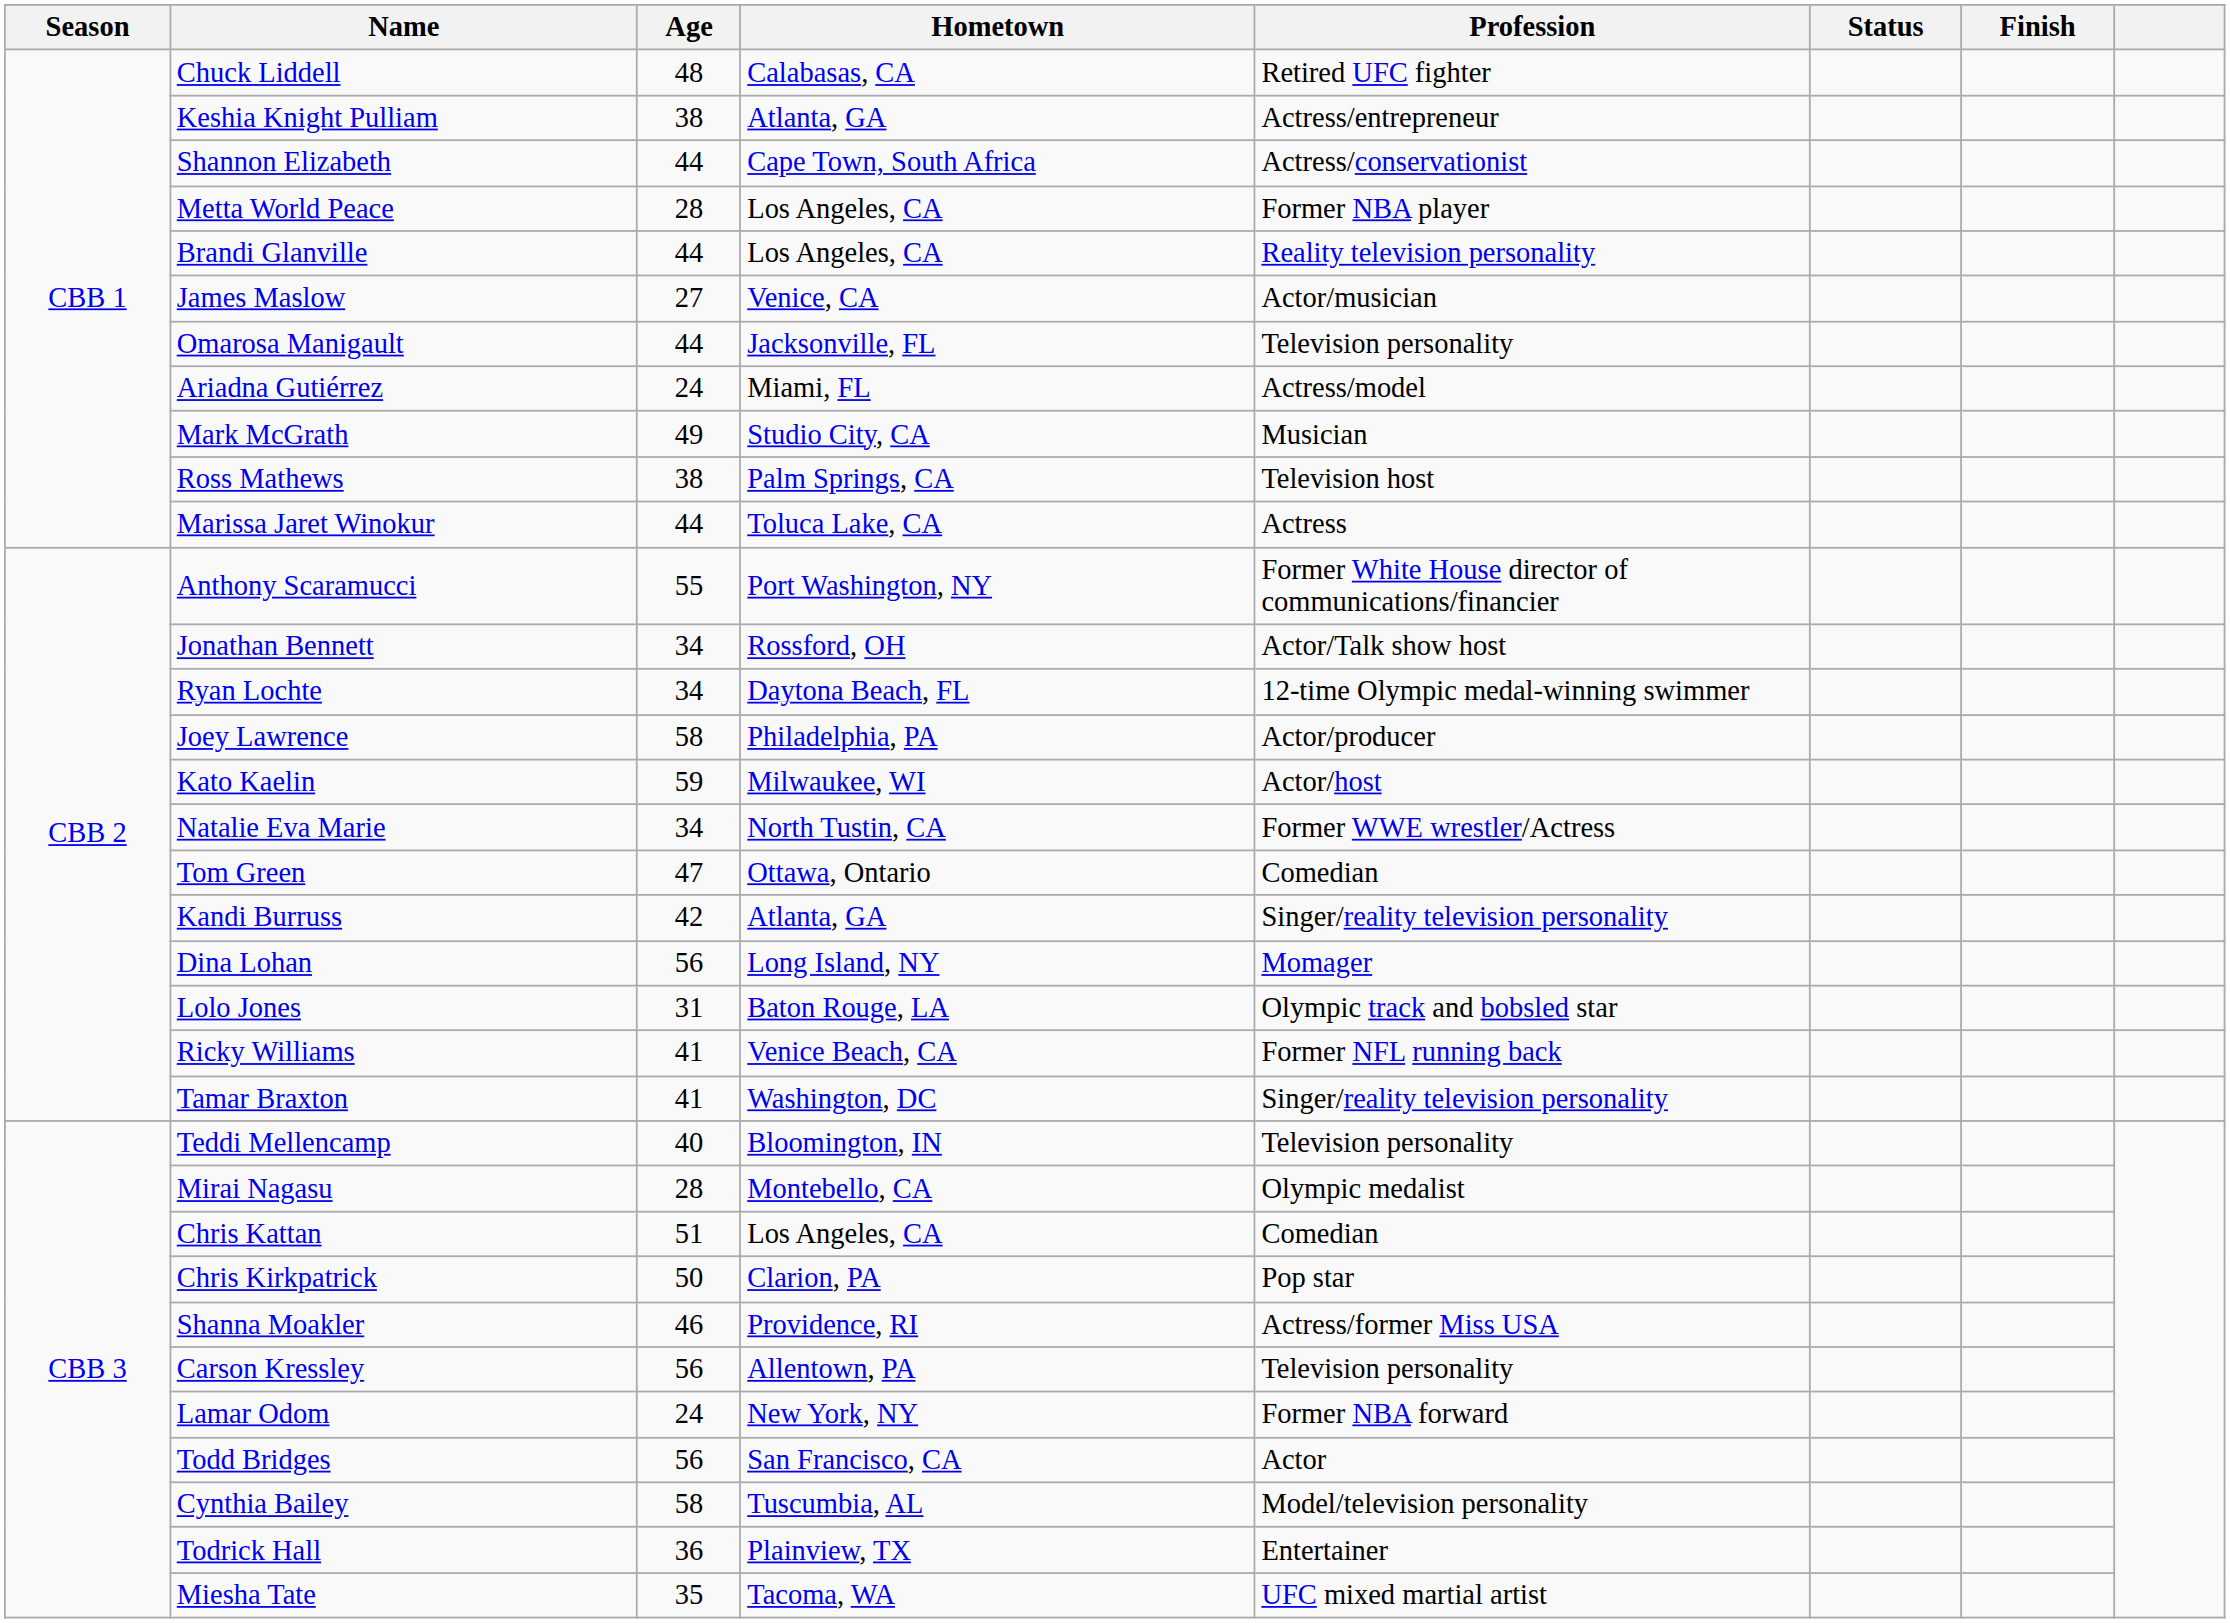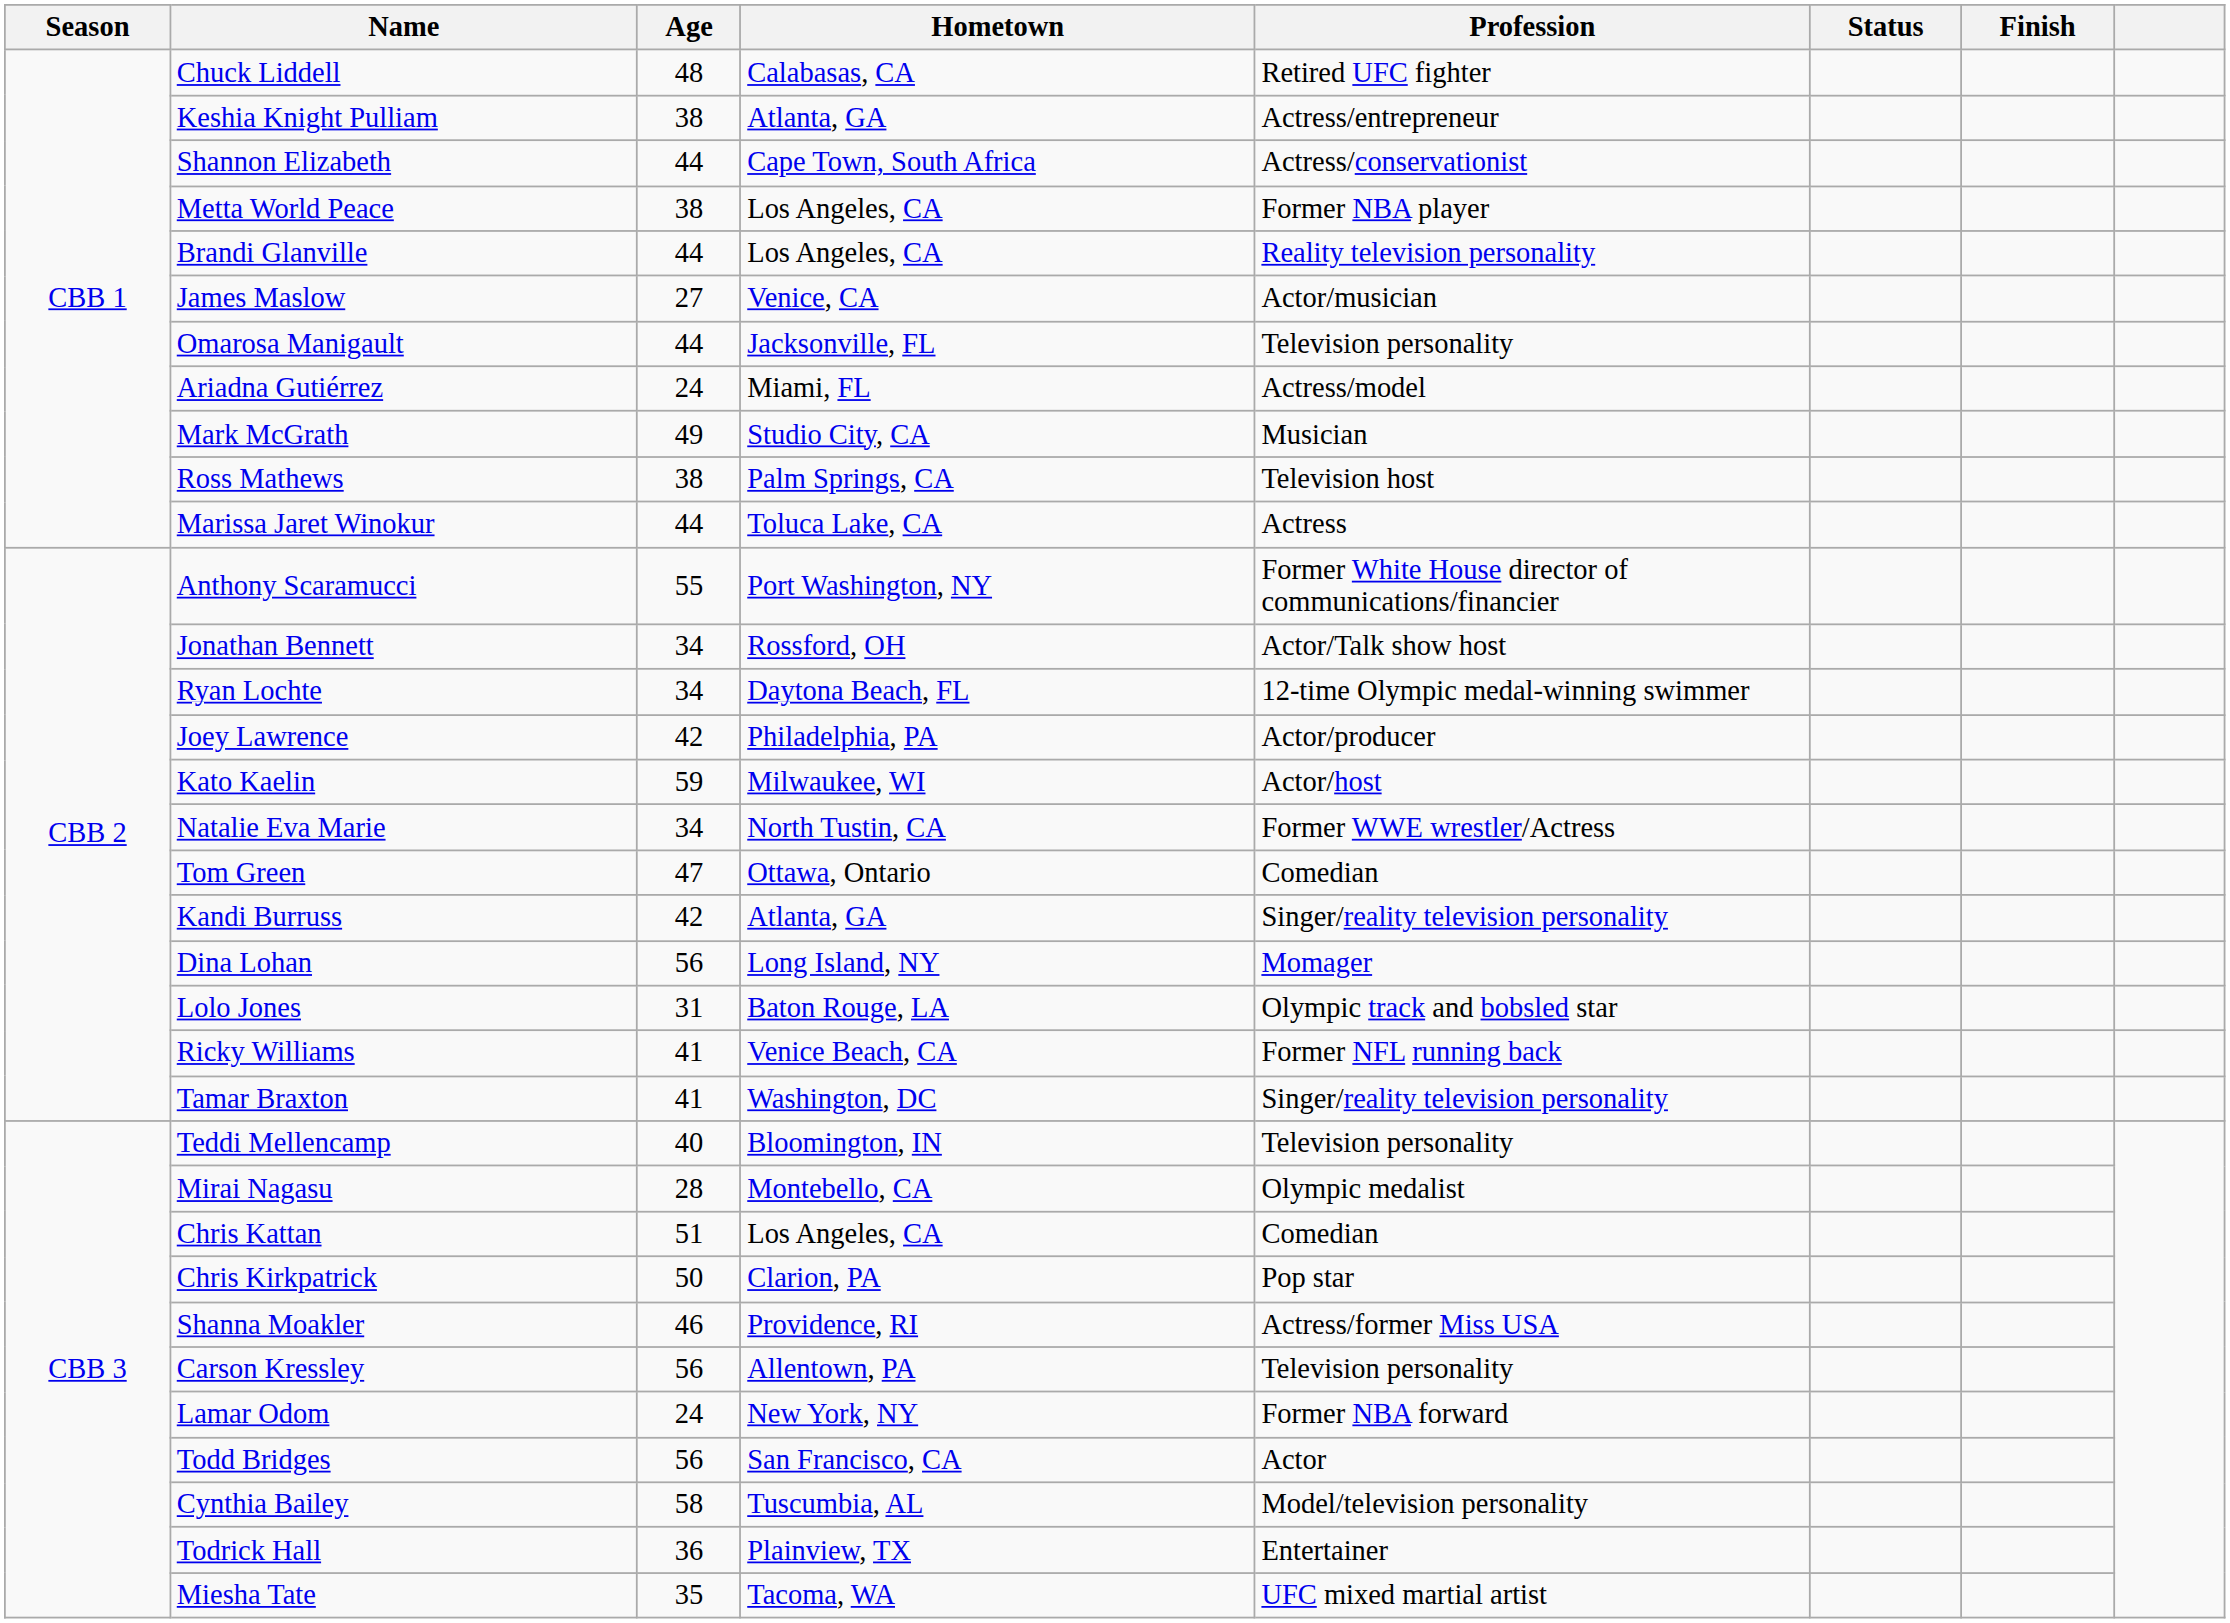 <table class="wikitable sortable plainrowheaders">
 <tr>
 <th scope="col">Season</th>
 <th scope="col">Name</th>
 <th scope="col">Age</th>
 <th scope="col">Hometown</th>
 <th scope="col" class="unsortable" style="width:25%;">Profession</th>
 <th scope="col">Status</th>
 <th scope="col">Finish</th>
 <th scope="col" class="unsortable" style="width:5%;"></th>
 </tr>
 <tr>
 <td scope="row" style="text-align:center;" rowspan="11"><a href='#'>CBB 1</a></td>
 <td data-sort-value="Liddell, Chuck"><a href='#'>Chuck Liddell</a></td>
 <td style="text-align:center;">48</td>
 <td><a href='#'>Calabasas</a>, <a href='#'>CA</a></td>
 <td>Retired <a href='#'>UFC</a> fighter</td>
 <td></td>
 <td></td>
 <td></td>
 </tr>
 <tr>
 <td scope="row" data-sort-value="Knight Pulliam, Keshia"><a href='#'>Keshia Knight Pulliam</a></td>
 <td style="text-align:center;">38</td>
 <td><a href='#'>Atlanta</a>, <a href='#'>GA</a></td>
 <td>Actress/entrepreneur</td>
 <td></td>
 <td></td>
 <td></td>
 </tr>
 <tr>
 <td scope="row" data-sort-value="Elizabeth, Shannon"><a href='#'>Shannon Elizabeth</a></td>
 <td style="text-align:center;">44</td>
 <td><a href='#'>Cape Town, South Africa</a></td>
 <td>Actress/<a href='#'>conservationist</a></td>
 <td></td>
 <td></td>
 <td></td>
 </tr>
 <tr>
 <td scope="row" data-sort-value="World Peace, Metta"><a href='#'>Metta World Peace</a></td>
-<td style="text-align:center;">28</td>
+<td style="text-align:center;">38</td>
 <td>Los Angeles, <a href='#'>CA</a></td>
 <td>Former <a href='#'>NBA</a> player</td>
 <td></td>
 <td></td>
 <td></td>
 </tr>
 <tr>
 <td scope="row" data-sort-value="Glanville, Brandi"><a href='#'>Brandi Glanville</a></td>
 <td style="text-align:center;">44</td>
 <td>Los Angeles, <a href='#'>CA</a></td>
 <td><a href='#'>Reality television personality</a></td>
 <td></td>
 <td></td>
 <td></td>
 </tr>
 <tr>
 <td scope="row" data-sort-value="Maslow, James"><a href='#'>James Maslow</a></td>
 <td style="text-align:center;">27</td>
 <td><a href='#'>Venice</a>, <a href='#'>CA</a></td>
 <td>Actor/musician</td>
 <td></td>
 <td></td>
 <td></td>
 </tr>
 <tr>
 <td scope="row" data-sort-value="Manigault, Omarosa"><a href='#'>Omarosa Manigault</a></td>
 <td style="text-align:center;">44</td>
 <td><a href='#'>Jacksonville</a>, <a href='#'>FL</a></td>
 <td>Television personality</td>
 <td></td>
 <td></td>
 <td></td>
 </tr>
 <tr>
 <td scope="row" data-sort-value="Gutiérrez, Ariadna"><a href='#'>Ariadna Gutiérrez</a></td>
 <td style="text-align:center;">24</td>
 <td>Miami, <a href='#'>FL</a></td>
 <td>Actress/model</td>
 <td></td>
 <td></td>
 <td></td>
 </tr>
 <tr>
 <td scope="row" data-sort-value="McGrath, Mark"><a href='#'>Mark McGrath</a></td>
 <td style="text-align:center;">49</td>
 <td><a href='#'>Studio City</a>, <a href='#'>CA</a></td>
 <td>Musician</td>
 <td></td>
 <td></td>
 <td></td>
 </tr>
 <tr>
 <td scope="row" data-sort-value="Mathews, Ross"><a href='#'>Ross Mathews</a></td>
 <td style="text-align:center;">38</td>
 <td><a href='#'>Palm Springs</a>, <a href='#'>CA</a></td>
 <td>Television host</td>
 <td></td>
 <td></td>
 <td></td>
 </tr>
 <tr>
 <td scope="row" data-sort-value="Jaret Winokur, Marissa"><a href='#'>Marissa Jaret Winokur</a></td>
 <td style="text-align:center;">44</td>
 <td><a href='#'>Toluca Lake</a>, <a href='#'>CA</a></td>
 <td>Actress</td>
 <td></td>
 <td></td>
 <td></td>
 </tr>
 <tr>
 <td scope="row" style="text-align:center;" rowspan="12"><a href='#'>CBB 2</a></td>
 <td data-sort-value="Scaramucci, Anthony"><a href='#'>Anthony Scaramucci</a></td>
 <td style="text-align:center;">55</td>
 <td><a href='#'>Port Washington</a>, <a href='#'>NY</a></td>
 <td>Former <a href='#'>White House</a> director of communications/financier</td>
 <td></td>
 <td></td>
 <td></td>
 </tr>
 <tr>
 <td scope="row" data-sort-value="Bennett, Jonathan"><a href='#'>Jonathan Bennett</a></td>
 <td style="text-align:center;">34</td>
 <td><a href='#'>Rossford</a>, <a href='#'>OH</a></td>
 <td>Actor/Talk show host</td>
 <td></td>
 <td></td>
 <td></td>
 </tr>
 <tr>
 <td scope="row" data-sort-value="Lochte, Ryan"><a href='#'>Ryan Lochte</a></td>
 <td style="text-align:center;">34</td>
 <td><a href='#'>Daytona Beach</a>, <a href='#'>FL</a></td>
 <td>12-time Olympic medal-winning swimmer</td>
 <td></td>
 <td></td>
 <td></td>
 </tr>
 <tr>
 <td scope="row" data-sort-value="Lawrence, Joey"><a href='#'>Joey Lawrence</a></td>
-<td style="text-align:center;">58</td>
+<td style="text-align:center;">42</td>
 <td><a href='#'>Philadelphia</a>, <a href='#'>PA</a></td>
 <td>Actor/producer</td>
 <td></td>
 <td></td>
 <td></td>
 </tr>
 <tr>
 <td scope="row" data-sort-value="Kaelin, Kato"><a href='#'>Kato Kaelin</a></td>
 <td style="text-align:center;">59</td>
 <td><a href='#'>Milwaukee</a>, <a href='#'>WI</a></td>
 <td>Actor/<a href='#'>host</a></td>
 <td></td>
 <td></td>
 <td></td>
 </tr>
 <tr>
 <td scope="row" data-sort-value="Eva Marie, Natalie"><a href='#'>Natalie Eva Marie</a></td>
 <td style="text-align:center;">34</td>
 <td><a href='#'>North Tustin</a>, <a href='#'>CA</a></td>
 <td>Former <a href='#'>WWE wrestler</a>/Actress</td>
 <td></td>
 <td></td>
 <td></td>
 </tr>
 <tr>
 <td scope="row" data-sort-value="Green, Tom"><a href='#'>Tom Green</a></td>
 <td style="text-align:center;">47</td>
 <td><a href='#'>Ottawa</a>, Ontario</td>
 <td>Comedian</td>
 <td></td>
 <td></td>
 <td></td>
 </tr>
 <tr>
 <td scope="row" data-sort-value="Burruss, Kandi"><a href='#'>Kandi Burruss</a></td>
 <td style="text-align:center;">42</td>
 <td><a href='#'>Atlanta</a>, <a href='#'>GA</a></td>
 <td>Singer/<a href='#'>reality television personality</a></td>
 <td></td>
 <td></td>
 <td></td>
 </tr>
 <tr>
 <td scope="row" data-sort-value="Lohan, Dina"><a href='#'>Dina Lohan</a></td>
 <td style="text-align:center;">56</td>
 <td><a href='#'>Long Island</a>, <a href='#'>NY</a></td>
 <td><a href='#'>Momager</a></td>
 <td></td>
 <td></td>
 <td></td>
 </tr>
 <tr>
 <td scope="row" data-sort-value="Jones, Lolo"><a href='#'>Lolo Jones</a></td>
 <td style="text-align:center;">31</td>
 <td><a href='#'>Baton Rouge</a>, <a href='#'>LA</a></td>
 <td>Olympic <a href='#'>track</a> and <a href='#'>bobsled</a> star</td>
 <td></td>
 <td></td>
 <td></td>
 </tr>
 <tr>
 <td scope="row" data-sort-value="Williams, Ricky"><a href='#'>Ricky Williams</a></td>
 <td style="text-align:center;">41</td>
 <td><a href='#'>Venice Beach</a>, <a href='#'>CA</a></td>
 <td>Former <a href='#'>NFL</a> <a href='#'>running back</a></td>
 <td></td>
 <td></td>
 <td></td>
 </tr>
 <tr>
 <td scope="row" data-sort-value="Braxton, Tamar"><a href='#'>Tamar Braxton</a></td>
 <td style="text-align:center;">41</td>
 <td><a href='#'>Washington</a>, <a href='#'>DC</a></td>
 <td>Singer/<a href='#'>reality television personality</a></td>
 <td></td>
 <td></td>
 <td></td>
 </tr>
 <tr>
 <td scope="row" style="text-align:center;" rowspan="11"><a href='#'>CBB 3</a></td>
 <td scope="row" data-sort-value="Mellencamp, Teddi"><a href='#'>Teddi Mellencamp</a></td>
 <td style="text-align:center;">40</td>
 <td><a href='#'>Bloomington</a>, <a href='#'>IN</a></td>
 <td>Television personality</td>
 <td></td>
 <td></td>
 <td rowspan="11"></td>
 </tr>
 <tr>
 <td scope="row" data-sort-value="Nagasu, Mirai"><a href='#'>Mirai Nagasu</a></td>
 <td style="text-align:center;">28</td>
 <td><a href='#'>Montebello</a>, <a href='#'>CA</a></td>
 <td>Olympic medalist</td>
 <td></td>
 <td></td>
 </tr>
 <tr>
 <td scope="row" data-sort-value="Kattan, Chris"><a href='#'>Chris Kattan</a></td>
 <td style="text-align:center;">51</td>
 <td>Los Angeles, <a href='#'>CA</a></td>
 <td>Comedian</td>
 <td></td>
 <td></td>
 </tr>
 <tr>
 <td scope="row" data-sort-value="Kirkpatrick, Chris"><a href='#'>Chris Kirkpatrick</a></td>
 <td style="text-align:center;">50</td>
 <td><a href='#'>Clarion</a>, <a href='#'>PA</a></td>
 <td>Pop star</td>
 <td></td>
 <td></td>
 </tr>
 <tr>
 <td scope="row" data-sort-value="Moakler, Shanna"><a href='#'>Shanna Moakler</a></td>
 <td style="text-align:center;">46</td>
 <td><a href='#'>Providence</a>, <a href='#'>RI</a></td>
 <td>Actress/former <a href='#'>Miss USA</a></td>
 <td></td>
 <td></td>
 </tr>
 <tr>
 <td scope="row" data-sort-value="Kressley, Carson"><a href='#'>Carson Kressley</a></td>
 <td style="text-align:center;">56</td>
 <td><a href='#'>Allentown</a>, <a href='#'>PA</a></td>
 <td>Television personality</td>
 <td></td>
 <td></td>
 </tr>
 <tr>
 <td scope="row" data-sort-value="Odom, Lamar"><a href='#'>Lamar Odom</a></td>
 <td style="text-align:center;">24</td>
 <td><a href='#'>New York</a>, <a href='#'>NY</a></td>
 <td>Former <a href='#'>NBA</a> forward</td>
 <td></td>
 <td></td>
 </tr>
 <tr>
 <td scope="row" data-sort-value="Bridges, Todd"><a href='#'>Todd Bridges</a></td>
 <td style="text-align:center;">56</td>
 <td><a href='#'>San Francisco</a>, <a href='#'>CA</a></td>
 <td>Actor</td>
 <td></td>
 <td></td>
 </tr>
 <tr>
 <td scope="row" data-sort-value="Bailey, Cynthia"><a href='#'>Cynthia Bailey</a></td>
 <td style="text-align:center;">58</td>
 <td><a href='#'>Tuscumbia</a>, <a href='#'>AL</a></td>
 <td>Model/television personality</td>
 <td></td>
 <td></td>
 </tr>
 <tr>
 <td scope="row" data-sort-value="Hall, Todrick"><a href='#'>Todrick Hall</a></td>
 <td style="text-align:center;">36</td>
 <td><a href='#'>Plainview</a>, <a href='#'>TX</a></td>
 <td>Entertainer</td>
 <td></td>
 <td></td>
 </tr>
 <tr>
 <td scope="row" data-sort-value="Tate, Miesha"><a href='#'>Miesha Tate</a></td>
 <td style="text-align:center;">35</td>
 <td><a href='#'>Tacoma</a>, <a href='#'>WA</a></td>
 <td><a href='#'>UFC</a> mixed martial artist</td>
 <td></td>
 <td></td>
 </tr>
 </table>
